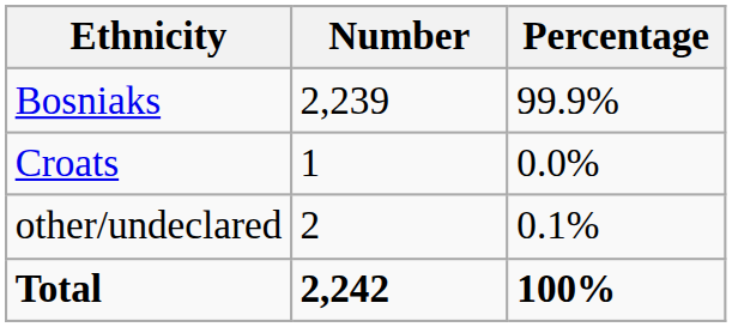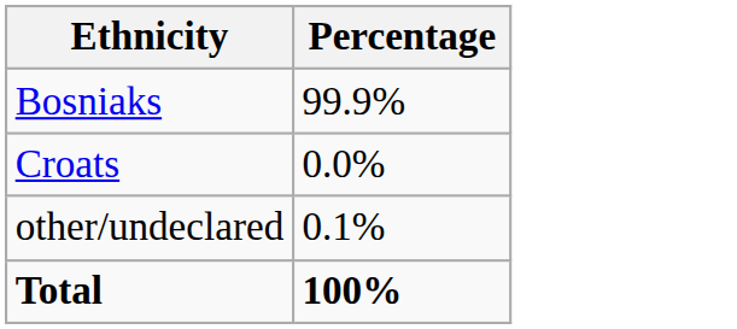 <table class="wikitable">
 <tr>
 <th width="100px">Ethnicity</th>
-<th width="80px">Number</th>
 <th width="80px">Percentage</th>
 </tr>
 <tr>
 <td><a href='#'>Bosniaks</a></td>
-<td>2,239</td>
 <td>99.9%</td>
 </tr>
 <tr>
 <td><a href='#'>Croats</a></td>
-<td>1</td>
 <td>0.0%</td>
 </tr>
 <tr>
 <td>other/undeclared</td>
-<td>2</td>
 <td>0.1%</td>
 </tr>
 <tr>
 <td><strong>Total</strong></td>
-<td><strong>2,242</strong></td>
 <td><strong>100%</strong></td>
 </tr>
 </table>
